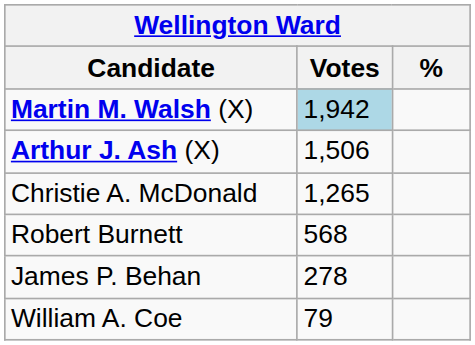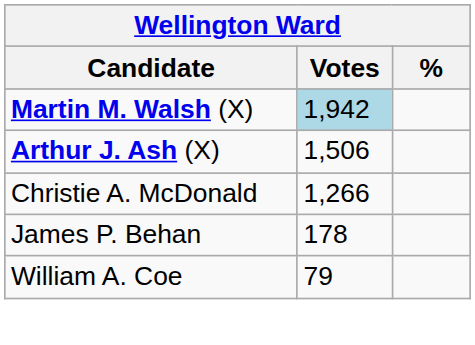 <table class="wikitable">
 <tr>
 <th colspan="3"><a href='#'>Wellington Ward</a></th>
 </tr>
 <tr>
 <th style="width: 170px">Candidate</th>
 <th style="width: 50px">Votes</th>
 <th style="width: 40px">%</th>
 </tr>
 <tr>
 <td><strong><a href='#'>Martin M. Walsh</a></strong> (X)</td>
 <td style="background: lightblue;">1,942</td>
 <td></td>
 </tr>
 <tr>
 <td><strong><a href='#'>Arthur J. Ash</a></strong> (X)</td>
 <td>1,506</td>
 <td></td>
 </tr>
 <tr>
 <td>Christie A. McDonald</td>
-<td>1,265</td>
-<td></td>
-</tr>
-<tr>
-<td>Robert Burnett</td>
-<td>568</td>
+<td>1,266</td>
 <td></td>
 </tr>
 <tr>
 <td>James P. Behan</td>
-<td>278</td>
+<td>178</td>
 <td></td>
 </tr>
 <tr>
 <td>William A. Coe</td>
 <td>79</td>
 <td></td>
 </tr>
 </table>
